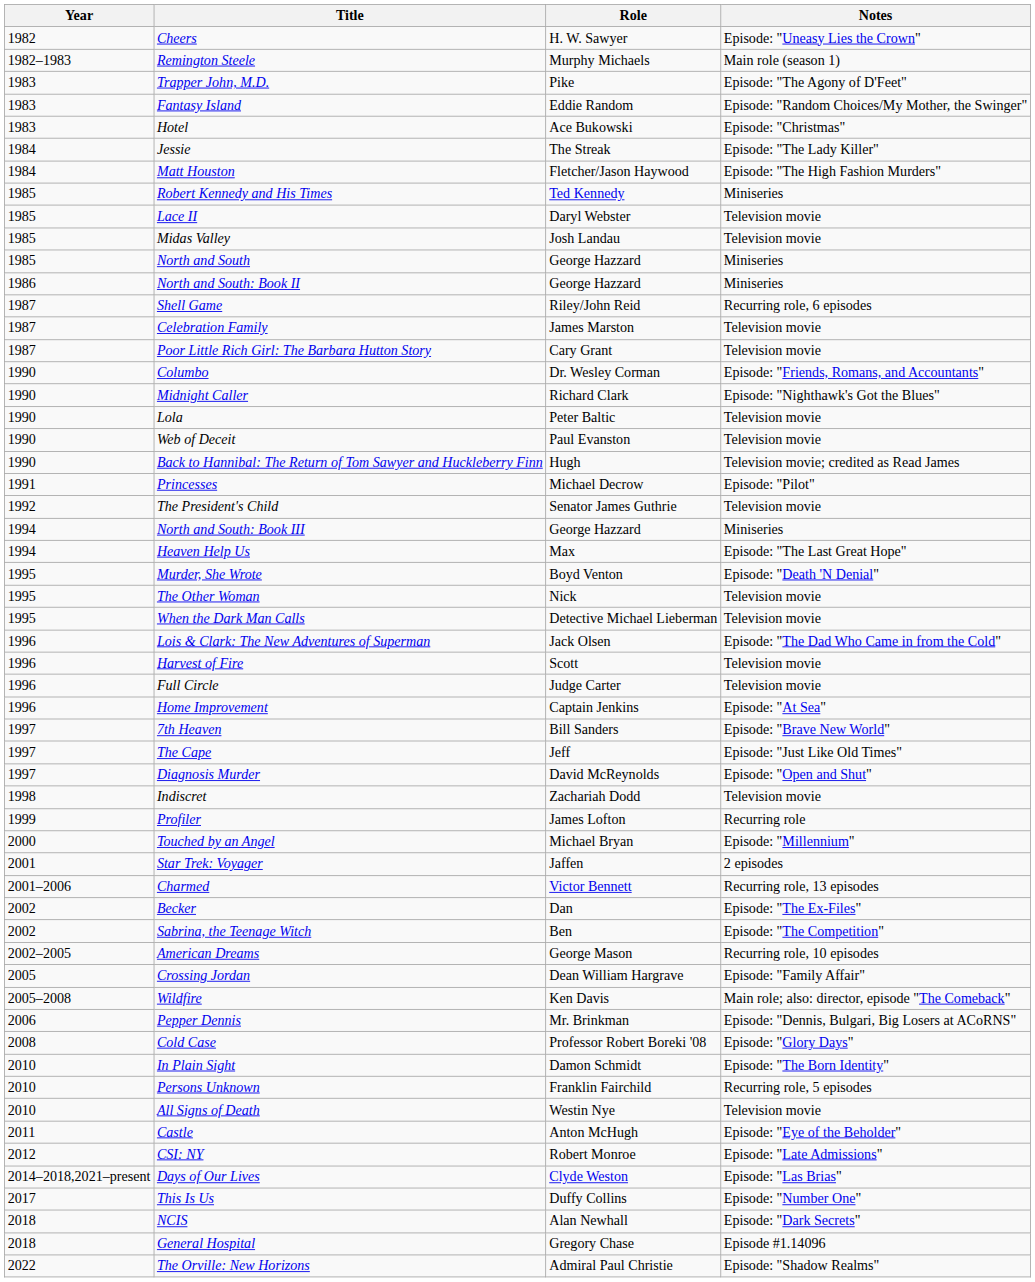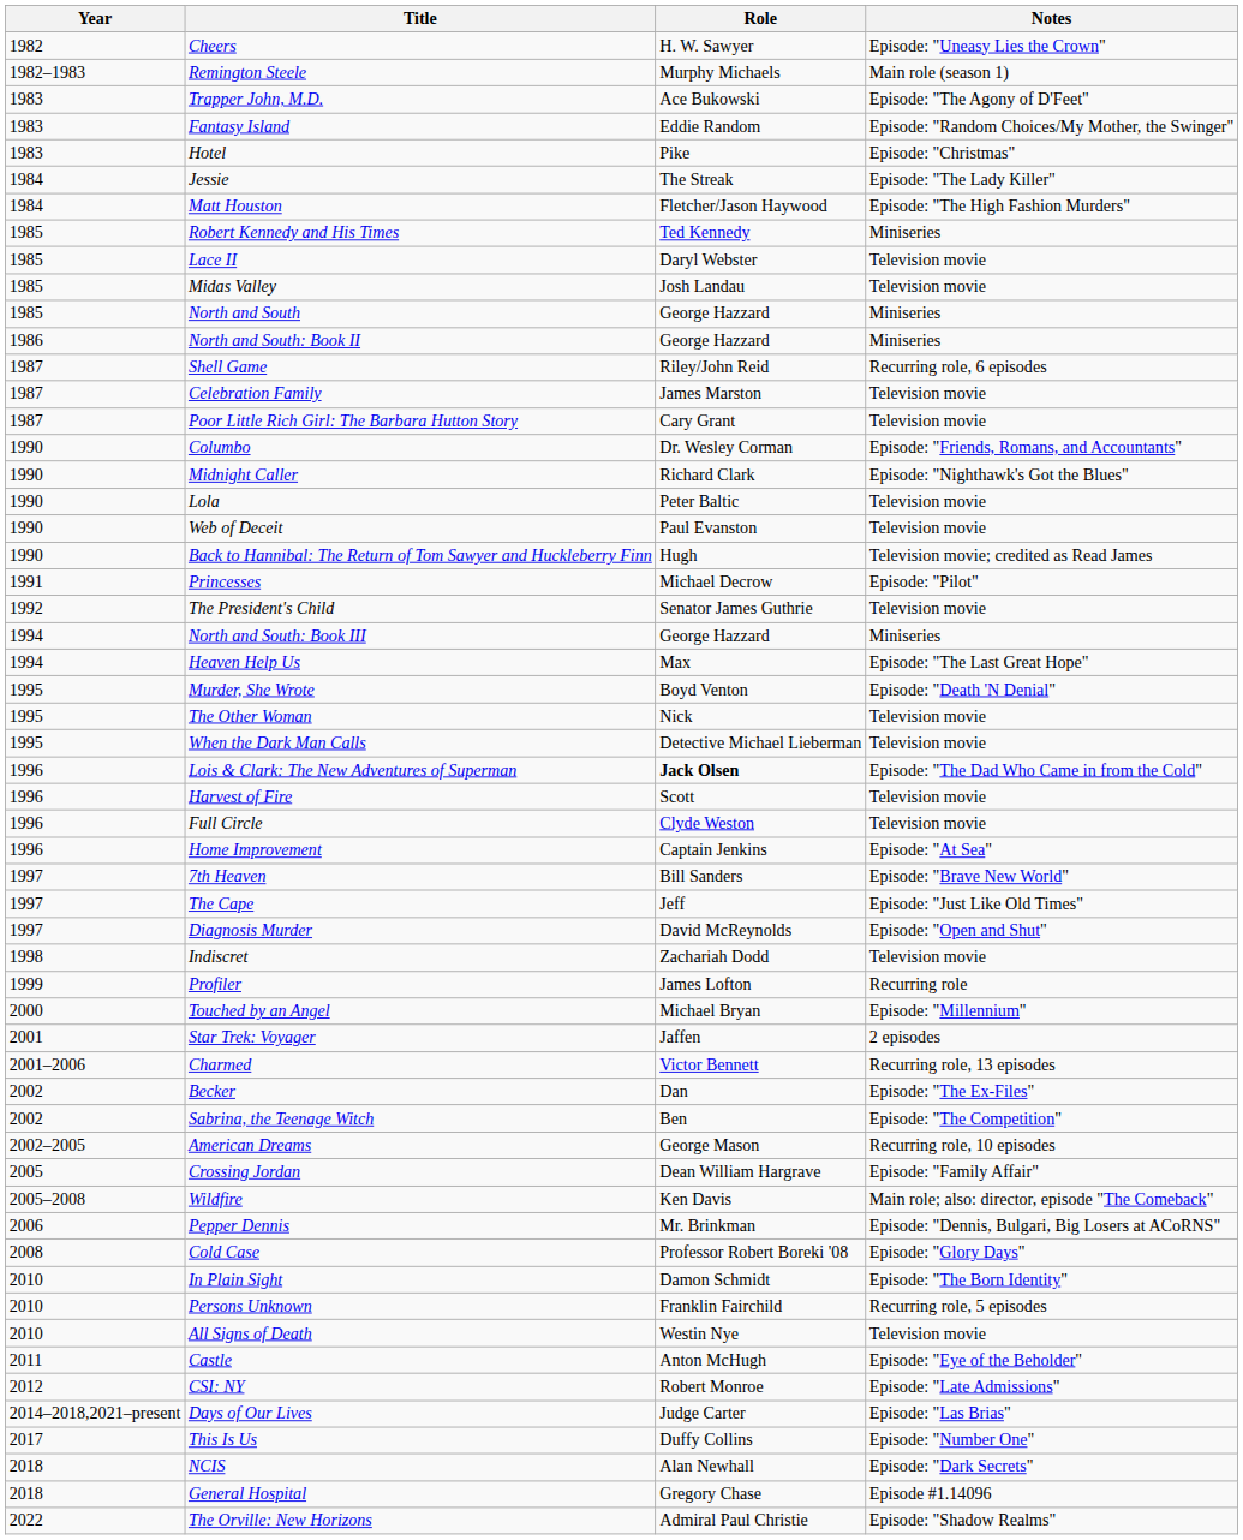 <table class="wikitable sortable">
 <tr>
 <th>Year</th>
 <th>Title</th>
 <th>Role</th>
 <th class="unsortable">Notes</th>
 </tr>
 <tr>
 <td>1982</td>
 <td><em><a href='#'>Cheers</a></em></td>
 <td>H. W. Sawyer</td>
 <td>Episode: "<a href='#'>Uneasy Lies the Crown</a>"</td>
 </tr>
 <tr>
 <td>1982–1983</td>
 <td><em><a href='#'>Remington Steele</a></em></td>
 <td>Murphy Michaels</td>
 <td>Main role (season 1)</td>
 </tr>
 <tr>
 <td>1983</td>
 <td><em><a href='#'>Trapper John, M.D.</a></em></td>
-<td>Pike</td>
+<td>Ace Bukowski</td>
 <td>Episode: "The Agony of D'Feet"</td>
 </tr>
 <tr>
 <td>1983</td>
 <td><em><a href='#'>Fantasy Island</a></em></td>
 <td>Eddie Random</td>
 <td>Episode: "Random Choices/My Mother, the Swinger"</td>
 </tr>
 <tr>
 <td>1983</td>
 <td><em>Hotel</em></td>
-<td>Ace Bukowski</td>
+<td>Pike</td>
 <td>Episode: "Christmas"</td>
 </tr>
 <tr>
 <td>1984</td>
 <td><em>Jessie</em></td>
 <td>The Streak</td>
 <td>Episode: "The Lady Killer"</td>
 </tr>
 <tr>
 <td>1984</td>
 <td><em><a href='#'>Matt Houston</a></em></td>
 <td>Fletcher/Jason Haywood</td>
 <td>Episode: "The High Fashion Murders"</td>
 </tr>
 <tr>
 <td>1985</td>
 <td><em><a href='#'>Robert Kennedy and His Times</a></em></td>
 <td><a href='#'>Ted Kennedy</a></td>
 <td>Miniseries</td>
 </tr>
 <tr>
 <td>1985</td>
 <td><em><a href='#'>Lace II</a></em></td>
 <td>Daryl Webster</td>
 <td>Television movie</td>
 </tr>
 <tr>
 <td>1985</td>
 <td><em>Midas Valley</em></td>
 <td>Josh Landau</td>
 <td>Television movie</td>
 </tr>
 <tr>
 <td>1985</td>
 <td><em><a href='#'>North and South</a></em></td>
 <td>George Hazzard</td>
 <td>Miniseries</td>
 </tr>
 <tr>
 <td>1986</td>
 <td><em><a href='#'>North and South: Book II</a></em></td>
 <td>George Hazzard</td>
 <td>Miniseries</td>
 </tr>
 <tr>
 <td>1987</td>
 <td><em><a href='#'>Shell Game</a></em></td>
 <td>Riley/John Reid</td>
 <td>Recurring role, 6 episodes</td>
 </tr>
 <tr>
 <td>1987</td>
 <td><em><a href='#'>Celebration Family</a></em></td>
 <td>James Marston</td>
 <td>Television movie</td>
 </tr>
 <tr>
 <td>1987</td>
 <td><em><a href='#'>Poor Little Rich Girl: The Barbara Hutton Story</a></em></td>
 <td>Cary Grant</td>
 <td>Television movie</td>
 </tr>
 <tr>
 <td>1990</td>
 <td><em><a href='#'>Columbo</a></em></td>
 <td>Dr. Wesley Corman</td>
 <td>Episode: "<a href='#'>Friends, Romans, and Accountants</a>"</td>
 </tr>
 <tr>
 <td>1990</td>
 <td><em><a href='#'>Midnight Caller</a></em></td>
 <td>Richard Clark</td>
 <td>Episode: "Nighthawk's Got the Blues"</td>
 </tr>
 <tr>
 <td>1990</td>
 <td><em>Lola</em></td>
 <td>Peter Baltic</td>
 <td>Television movie</td>
 </tr>
 <tr>
 <td>1990</td>
 <td><em>Web of Deceit</em></td>
 <td>Paul Evanston</td>
 <td>Television movie</td>
 </tr>
 <tr>
 <td>1990</td>
 <td><em><a href='#'>Back to Hannibal: The Return of Tom Sawyer and Huckleberry Finn</a></em></td>
 <td>Hugh</td>
 <td>Television movie; credited as Read James</td>
 </tr>
 <tr>
 <td>1991</td>
 <td><em><a href='#'>Princesses</a></em></td>
 <td>Michael Decrow</td>
 <td>Episode: "Pilot"</td>
 </tr>
 <tr>
 <td>1992</td>
 <td><em>The President's Child</em></td>
 <td>Senator James Guthrie</td>
 <td>Television movie</td>
 </tr>
 <tr>
 <td>1994</td>
 <td><em><a href='#'>North and South: Book III</a></em></td>
 <td>George Hazzard</td>
 <td>Miniseries</td>
 </tr>
 <tr>
 <td>1994</td>
 <td><em><a href='#'>Heaven Help Us</a></em></td>
 <td>Max</td>
 <td>Episode: "The Last Great Hope"</td>
 </tr>
 <tr>
 <td>1995</td>
 <td><em><a href='#'>Murder, She Wrote</a></em></td>
 <td>Boyd Venton</td>
 <td>Episode: "<a href='#'>Death 'N Denial</a>"</td>
 </tr>
 <tr>
 <td>1995</td>
 <td><em><a href='#'>The Other Woman</a></em></td>
 <td>Nick</td>
 <td>Television movie</td>
 </tr>
 <tr>
 <td>1995</td>
 <td><em><a href='#'>When the Dark Man Calls</a></em></td>
 <td>Detective Michael Lieberman</td>
 <td>Television movie</td>
 </tr>
 <tr>
 <td>1996</td>
 <td><em><a href='#'>Lois & Clark: The New Adventures of Superman</a></em></td>
-<td>Jack Olsen</td>
+<td><strong>Jack Olsen</strong></td>
 <td>Episode: "<a href='#'>The Dad Who Came in from the Cold</a>"</td>
 </tr>
 <tr>
 <td>1996</td>
 <td><em><a href='#'>Harvest of Fire</a></em></td>
 <td>Scott</td>
 <td>Television movie</td>
 </tr>
 <tr>
 <td>1996</td>
 <td><em>Full Circle</em></td>
-<td>Judge Carter</td>
+<td><a href='#'>Clyde Weston</a></td>
 <td>Television movie</td>
 </tr>
 <tr>
 <td>1996</td>
 <td><em><a href='#'>Home Improvement</a></em></td>
 <td>Captain Jenkins</td>
 <td>Episode: "<a href='#'>At Sea</a>"</td>
 </tr>
 <tr>
 <td>1997</td>
 <td><em><a href='#'>7th Heaven</a></em></td>
 <td>Bill Sanders</td>
 <td>Episode: "<a href='#'>Brave New World</a>"</td>
 </tr>
 <tr>
 <td>1997</td>
 <td><em><a href='#'>The Cape</a></em></td>
 <td>Jeff</td>
 <td>Episode: "Just Like Old Times"</td>
 </tr>
 <tr>
 <td>1997</td>
 <td><em><a href='#'>Diagnosis Murder</a></em></td>
 <td>David McReynolds</td>
 <td>Episode: "<a href='#'>Open and Shut</a>"</td>
 </tr>
 <tr>
 <td>1998</td>
 <td><em>Indiscret</em></td>
 <td>Zachariah Dodd</td>
 <td>Television movie</td>
 </tr>
 <tr>
 <td>1999</td>
 <td><em><a href='#'>Profiler</a></em></td>
 <td>James Lofton</td>
 <td>Recurring role</td>
 </tr>
 <tr>
 <td>2000</td>
 <td><em><a href='#'>Touched by an Angel</a></em></td>
 <td>Michael Bryan</td>
 <td>Episode: "<a href='#'>Millennium</a>"</td>
 </tr>
 <tr>
 <td>2001</td>
 <td><em><a href='#'>Star Trek: Voyager</a></em></td>
 <td>Jaffen</td>
 <td>2 episodes</td>
 </tr>
 <tr>
 <td>2001–2006</td>
 <td><em><a href='#'>Charmed</a></em></td>
 <td><a href='#'>Victor Bennett</a></td>
 <td>Recurring role, 13 episodes</td>
 </tr>
 <tr>
 <td>2002</td>
 <td><em><a href='#'>Becker</a></em></td>
 <td>Dan</td>
 <td>Episode: "<a href='#'>The Ex-Files</a>"</td>
 </tr>
 <tr>
 <td>2002</td>
 <td><em><a href='#'>Sabrina, the Teenage Witch</a></em></td>
 <td>Ben</td>
 <td>Episode: "<a href='#'>The Competition</a>"</td>
 </tr>
 <tr>
 <td>2002–2005</td>
 <td><em><a href='#'>American Dreams</a></em></td>
 <td>George Mason</td>
 <td>Recurring role, 10 episodes</td>
 </tr>
 <tr>
 <td>2005</td>
 <td><em><a href='#'>Crossing Jordan</a></em></td>
 <td>Dean William Hargrave</td>
 <td>Episode: "Family Affair"</td>
 </tr>
 <tr>
 <td>2005–2008</td>
 <td><em><a href='#'>Wildfire</a></em></td>
 <td>Ken Davis</td>
 <td>Main role; also: director, episode "<a href='#'>The Comeback</a>"</td>
 </tr>
 <tr>
 <td>2006</td>
 <td><em><a href='#'>Pepper Dennis</a></em></td>
 <td>Mr. Brinkman</td>
 <td>Episode: "Dennis, Bulgari, Big Losers at ACoRNS"</td>
 </tr>
 <tr>
 <td>2008</td>
 <td><em><a href='#'>Cold Case</a></em></td>
 <td>Professor Robert Boreki '08</td>
 <td>Episode: "<a href='#'>Glory Days</a>"</td>
 </tr>
 <tr>
 <td>2010</td>
 <td><em><a href='#'>In Plain Sight</a></em></td>
 <td>Damon Schmidt</td>
 <td>Episode: "<a href='#'>The Born Identity</a>"</td>
 </tr>
 <tr>
 <td>2010</td>
 <td><em><a href='#'>Persons Unknown</a></em></td>
 <td>Franklin Fairchild</td>
 <td>Recurring role, 5 episodes</td>
 </tr>
 <tr>
 <td>2010</td>
 <td><em><a href='#'>All Signs of Death</a></em></td>
 <td>Westin Nye</td>
 <td>Television movie</td>
 </tr>
 <tr>
 <td>2011</td>
 <td><em><a href='#'>Castle</a></em></td>
 <td>Anton McHugh</td>
 <td>Episode: "<a href='#'>Eye of the Beholder</a>"</td>
 </tr>
 <tr>
 <td>2012</td>
 <td><em><a href='#'>CSI: NY</a></em></td>
 <td>Robert Monroe</td>
 <td>Episode: "<a href='#'>Late Admissions</a>"</td>
 </tr>
 <tr>
 <td>2014–2018,2021–present</td>
 <td><em><a href='#'>Days of Our Lives</a></em></td>
-<td><a href='#'>Clyde Weston</a></td>
+<td>Judge Carter</td>
 <td>Episode: "<a href='#'>Las Brias</a>"</td>
 </tr>
 <tr>
 <td>2017</td>
 <td><em><a href='#'>This Is Us</a></em></td>
 <td>Duffy Collins</td>
 <td>Episode: "<a href='#'>Number One</a>"</td>
 </tr>
 <tr>
 <td>2018</td>
 <td><em><a href='#'>NCIS</a></em></td>
 <td>Alan Newhall</td>
 <td>Episode: "<a href='#'>Dark Secrets</a>"</td>
 </tr>
 <tr>
 <td>2018</td>
 <td><em><a href='#'>General Hospital</a></em></td>
 <td>Gregory Chase</td>
 <td>Episode #1.14096</td>
 </tr>
 <tr>
 <td>2022</td>
 <td><em><a href='#'>The Orville: New Horizons</a></em></td>
 <td>Admiral Paul Christie</td>
 <td>Episode: "Shadow Realms"</td>
 </tr>
 </table>
